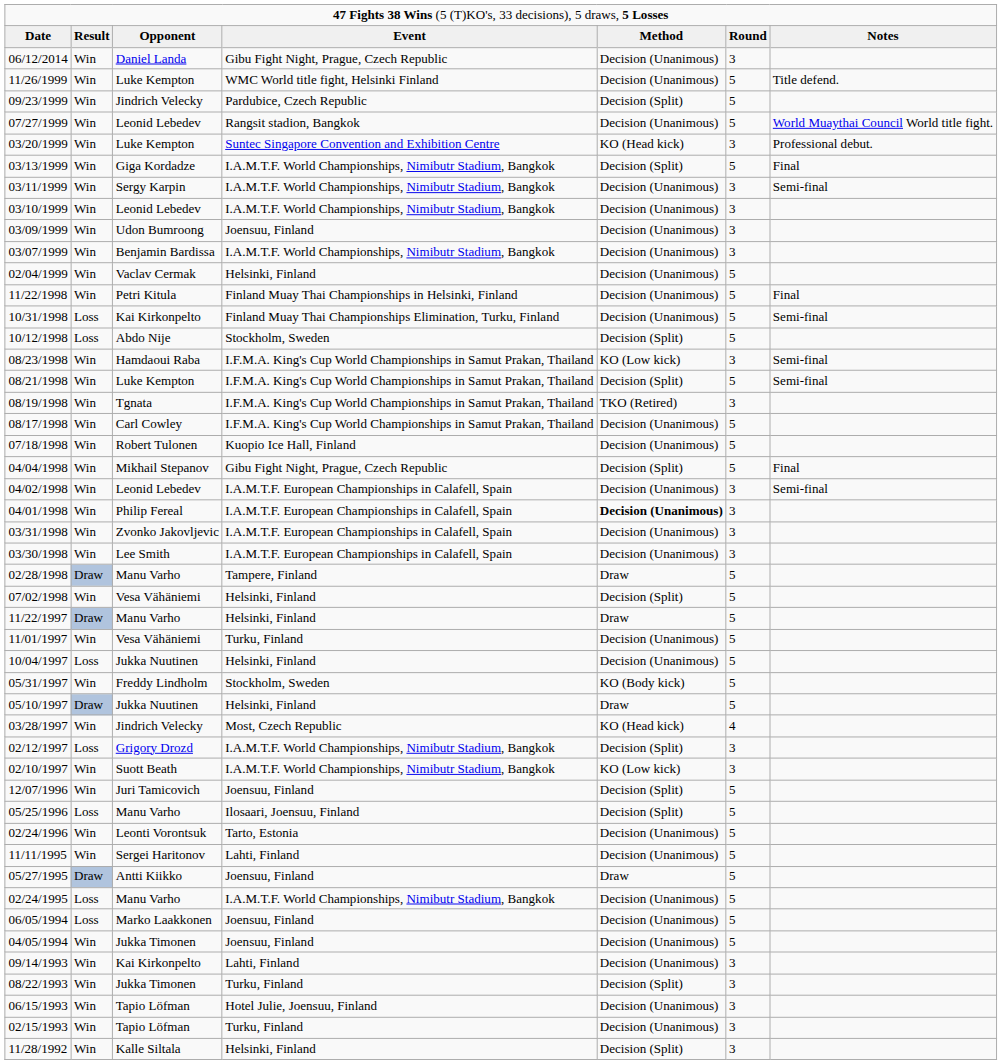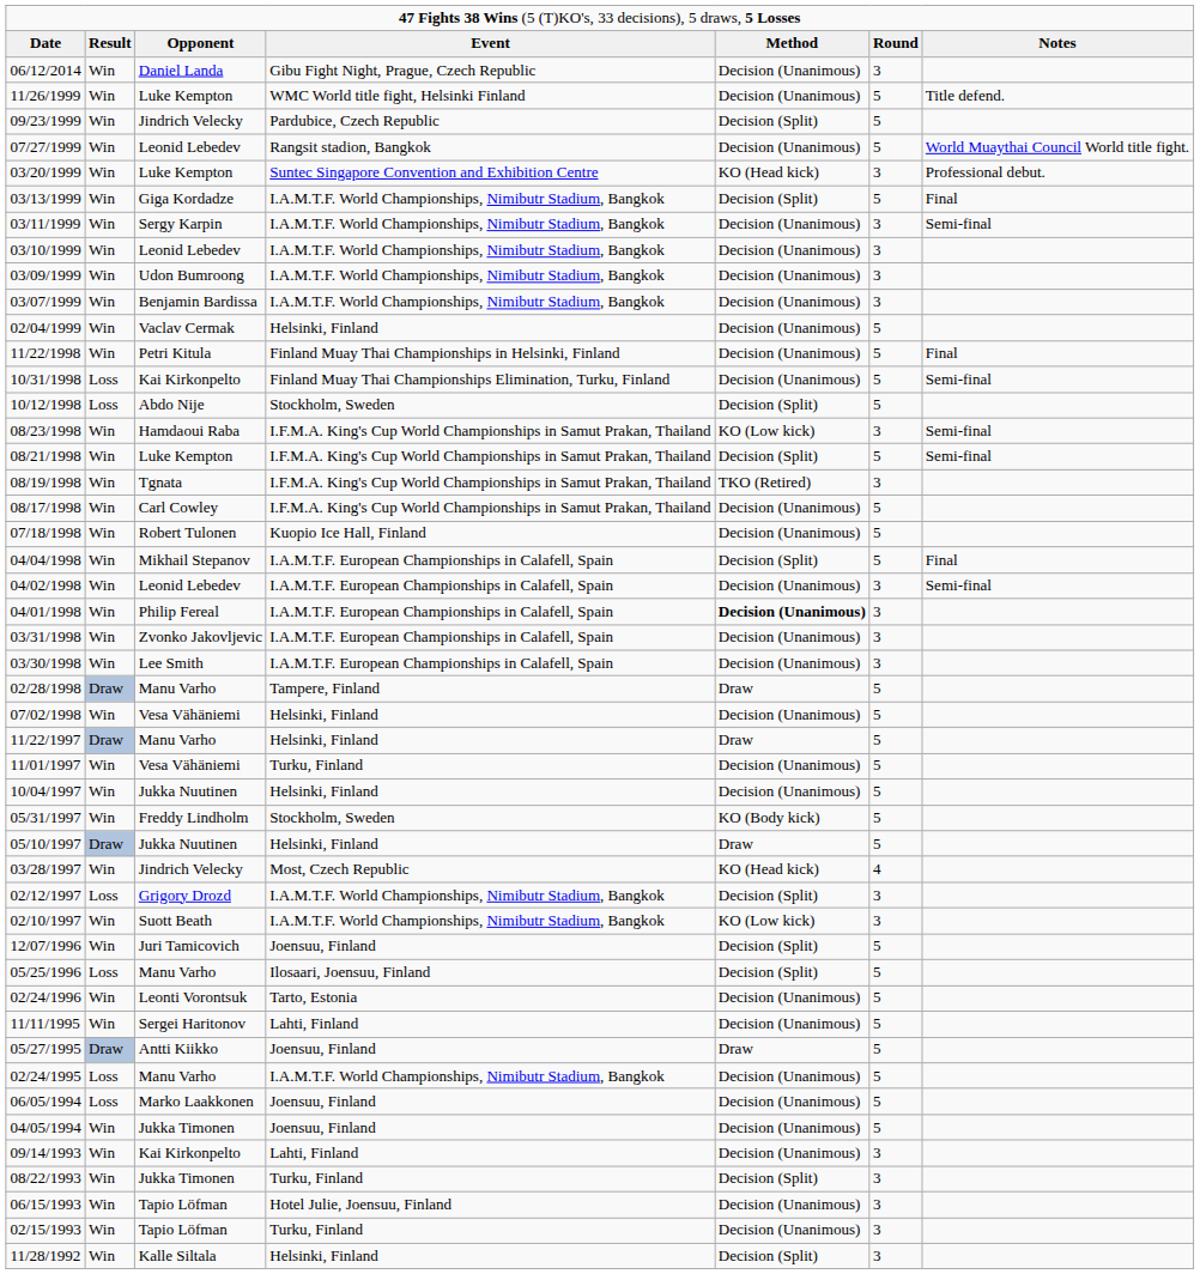 <table class="wikitable" style="margin:0.5em auto; font-size:85%">
 <tr>
 <td style="text-align: center" colspan=8><strong>47 Fights</strong> <strong>38 Wins</strong> (5 (T)KO's, 33 decisions), 5 draws, <strong>5 Losses</strong></td>
 </tr>
 <tr>
 <td align="center" style="border-style: none none solid solid; background: #f0f0f0"><strong>Date</strong></td>
 <td align="center" style="border-style: none none solid solid; background: #f0f0f0"><strong>Result</strong></td>
 <td align="center" style="border-style: none none solid solid; background: #f0f0f0"><strong>Opponent</strong></td>
 <td align="center" style="border-style: none none solid solid; background: #f0f0f0"><strong>Event</strong></td>
 <td align="center" style="border-style: none none solid solid; background: #f0f0f0"><strong>Method</strong></td>
 <td align="center" style="border-style: none none solid solid; background: #f0f0f0"><strong>Round</strong></td>
 <td align="center" style="border-style: none none solid solid; background: #f0f0f0"><strong>Notes</strong></td>
 </tr>
 <tr>
 <td>06/12/2014</td>
 <td> Win</td>
 <td> <a href='#'>Daniel Landa</a></td>
 <td>Gibu Fight Night, Prague, Czech Republic</td>
 <td>Decision (Unanimous)</td>
 <td>3</td>
 <td></td>
 </tr>
 <tr>
 <td>11/26/1999</td>
 <td> Win</td>
 <td> Luke Kempton</td>
 <td>WMC World title fight, Helsinki Finland</td>
 <td>Decision (Unanimous)</td>
 <td>5</td>
 <td>Title defend.</td>
 </tr>
 <tr>
 <td>09/23/1999</td>
 <td> Win</td>
 <td> Jindrich Velecky</td>
 <td>Pardubice, Czech Republic</td>
 <td>Decision (Split)</td>
 <td>5</td>
 <td></td>
 </tr>
 <tr>
 <td>07/27/1999</td>
 <td> Win</td>
 <td> Leonid Lebedev</td>
 <td>Rangsit stadion, Bangkok</td>
 <td>Decision (Unanimous)</td>
 <td>5</td>
 <td><a href='#'>World Muaythai Council</a> World title fight.</td>
 </tr>
 <tr>
 <td>03/20/1999</td>
 <td> Win</td>
 <td> Luke Kempton</td>
 <td><a href='#'>Suntec Singapore Convention and Exhibition Centre</a></td>
 <td>KO (Head kick)</td>
 <td>3</td>
 <td>Professional debut.</td>
 </tr>
 <tr>
 <td>03/13/1999</td>
 <td> Win</td>
 <td> Giga Kordadze</td>
 <td>I.A.M.T.F. World Championships, <a href='#'>Nimibutr Stadium</a>, Bangkok</td>
 <td>Decision (Split)</td>
 <td>5</td>
 <td>Final</td>
 </tr>
 <tr>
 <td>03/11/1999</td>
 <td> Win</td>
 <td> Sergy Karpin</td>
 <td>I.A.M.T.F. World Championships, <a href='#'>Nimibutr Stadium</a>, Bangkok</td>
 <td>Decision (Unanimous)</td>
 <td>3</td>
 <td>Semi-final</td>
 </tr>
 <tr>
 <td>03/10/1999</td>
 <td> Win</td>
 <td> Leonid Lebedev</td>
 <td>I.A.M.T.F. World Championships, <a href='#'>Nimibutr Stadium</a>, Bangkok</td>
 <td>Decision (Unanimous)</td>
 <td>3</td>
 <td></td>
 </tr>
 <tr>
 <td>03/09/1999</td>
 <td> Win</td>
 <td> Udon Bumroong</td>
-<td>Joensuu, Finland</td>
+<td>I.A.M.T.F. World Championships, <a href='#'>Nimibutr Stadium</a>, Bangkok</td>
 <td>Decision (Unanimous)</td>
 <td>3</td>
 <td></td>
 </tr>
 <tr>
 <td>03/07/1999</td>
 <td> Win</td>
 <td> Benjamin Bardissa</td>
 <td>I.A.M.T.F. World Championships, <a href='#'>Nimibutr Stadium</a>, Bangkok</td>
 <td>Decision (Unanimous)</td>
 <td>3</td>
 <td></td>
 </tr>
 <tr>
 <td>02/04/1999</td>
 <td> Win</td>
 <td> Vaclav Cermak</td>
 <td>Helsinki, Finland</td>
 <td>Decision (Unanimous)</td>
 <td>5</td>
 <td></td>
 </tr>
 <tr>
 <td>11/22/1998</td>
 <td> Win</td>
 <td> Petri Kitula</td>
 <td>Finland Muay Thai Championships in Helsinki, Finland</td>
 <td>Decision (Unanimous)</td>
 <td>5</td>
 <td>Final</td>
 </tr>
 <tr>
 <td>10/31/1998</td>
 <td> Loss</td>
 <td> Kai Kirkonpelto</td>
 <td>Finland Muay Thai Championships Elimination, Turku, Finland</td>
 <td>Decision (Unanimous)</td>
 <td>5</td>
 <td>Semi-final</td>
 </tr>
 <tr>
 <td>10/12/1998</td>
 <td> Loss</td>
 <td> Abdo Nije</td>
 <td>Stockholm, Sweden</td>
 <td>Decision (Split)</td>
 <td>5</td>
 <td></td>
 </tr>
 <tr>
 <td>08/23/1998</td>
 <td> Win</td>
 <td> Hamdaoui Raba</td>
 <td>I.F.M.A. King's Cup World Championships in Samut Prakan, Thailand</td>
 <td>KO (Low kick)</td>
 <td>3</td>
 <td>Semi-final</td>
 </tr>
 <tr>
 <td>08/21/1998</td>
 <td> Win</td>
 <td> Luke Kempton</td>
 <td>I.F.M.A. King's Cup World Championships in Samut Prakan, Thailand</td>
 <td>Decision (Split)</td>
 <td>5</td>
 <td>Semi-final</td>
 </tr>
 <tr>
 <td>08/19/1998</td>
 <td> Win</td>
 <td> Tgnata</td>
 <td>I.F.M.A. King's Cup World Championships in Samut Prakan, Thailand</td>
 <td>TKO (Retired)</td>
 <td>3</td>
 <td></td>
 </tr>
 <tr>
 <td>08/17/1998</td>
 <td> Win</td>
 <td> Carl Cowley</td>
 <td>I.F.M.A. King's Cup World Championships in Samut Prakan, Thailand</td>
 <td>Decision (Unanimous)</td>
 <td>5</td>
 <td></td>
 </tr>
 <tr>
 <td>07/18/1998</td>
 <td> Win</td>
 <td> Robert Tulonen</td>
 <td>Kuopio Ice Hall, Finland</td>
 <td>Decision (Unanimous)</td>
 <td>5</td>
 <td></td>
 </tr>
 <tr>
 <td>04/04/1998</td>
 <td> Win</td>
 <td> Mikhail Stepanov</td>
-<td>Gibu Fight Night, Prague, Czech Republic</td>
+<td>I.A.M.T.F. European Championships in Calafell, Spain</td>
 <td>Decision (Split)</td>
 <td>5</td>
 <td>Final</td>
 </tr>
 <tr>
 <td>04/02/1998</td>
 <td> Win</td>
 <td> Leonid Lebedev</td>
 <td>I.A.M.T.F. European Championships in Calafell, Spain</td>
 <td>Decision (Unanimous)</td>
 <td>3</td>
 <td>Semi-final</td>
 </tr>
 <tr>
 <td>04/01/1998</td>
 <td> Win</td>
 <td> Philip Fereal</td>
 <td>I.A.M.T.F. European Championships in Calafell, Spain</td>
 <td><strong>Decision (Unanimous)</strong></td>
 <td>3</td>
 <td></td>
 </tr>
 <tr>
 <td>03/31/1998</td>
 <td> Win</td>
 <td> Zvonko Jakovljevic</td>
 <td>I.A.M.T.F. European Championships in Calafell, Spain</td>
 <td>Decision (Unanimous)</td>
 <td>3</td>
 <td></td>
 </tr>
 <tr>
 <td>03/30/1998</td>
 <td> Win</td>
 <td> Lee Smith</td>
 <td>I.A.M.T.F. European Championships in Calafell, Spain</td>
 <td>Decision (Unanimous)</td>
 <td>3</td>
 <td></td>
 </tr>
 <tr>
 <td>02/28/1998</td>
 <td style="background: #B0C4DE">Draw</td>
 <td> Manu Varho</td>
 <td>Tampere, Finland</td>
 <td>Draw</td>
 <td>5</td>
 <td></td>
 </tr>
 <tr>
 <td>07/02/1998</td>
 <td> Win</td>
 <td> Vesa Vähäniemi</td>
 <td>Helsinki, Finland</td>
-<td>Decision (Split)</td>
+<td>Decision (Unanimous)</td>
 <td>5</td>
 <td></td>
 </tr>
 <tr>
 <td>11/22/1997</td>
 <td style="background: #B0C4DE">Draw</td>
 <td> Manu Varho</td>
 <td>Helsinki, Finland</td>
 <td>Draw</td>
 <td>5</td>
 <td></td>
 </tr>
 <tr>
 <td>11/01/1997</td>
 <td> Win</td>
 <td> Vesa Vähäniemi</td>
 <td>Turku, Finland</td>
 <td>Decision (Unanimous)</td>
 <td>5</td>
 <td></td>
 </tr>
 <tr>
 <td>10/04/1997</td>
-<td> Loss</td>
+<td> Win</td>
 <td> Jukka Nuutinen</td>
 <td>Helsinki, Finland</td>
 <td>Decision (Unanimous)</td>
 <td>5</td>
 <td></td>
 </tr>
 <tr>
 <td>05/31/1997</td>
 <td> Win</td>
 <td> Freddy Lindholm</td>
 <td>Stockholm, Sweden</td>
 <td>KO (Body kick)</td>
 <td>5</td>
 <td></td>
 </tr>
 <tr>
 <td>05/10/1997</td>
 <td style="background: #B0C4DE">Draw</td>
 <td> Jukka Nuutinen</td>
 <td>Helsinki, Finland</td>
 <td>Draw</td>
 <td>5</td>
 <td></td>
 </tr>
 <tr>
 <td>03/28/1997</td>
 <td> Win</td>
 <td> Jindrich Velecky</td>
 <td>Most, Czech Republic</td>
 <td>KO (Head kick)</td>
 <td>4</td>
 <td></td>
 </tr>
 <tr>
 <td>02/12/1997</td>
 <td> Loss</td>
 <td> <a href='#'>Grigory Drozd</a></td>
 <td>I.A.M.T.F. World Championships, <a href='#'>Nimibutr Stadium</a>, Bangkok</td>
 <td>Decision (Split)</td>
 <td>3</td>
 <td></td>
 </tr>
 <tr>
 <td>02/10/1997</td>
 <td> Win</td>
 <td> Suott Beath</td>
 <td>I.A.M.T.F. World Championships, <a href='#'>Nimibutr Stadium</a>, Bangkok</td>
 <td>KO (Low kick)</td>
 <td>3</td>
 <td></td>
 </tr>
 <tr>
 <td>12/07/1996</td>
 <td> Win</td>
 <td> Juri Tamicovich</td>
 <td>Joensuu, Finland</td>
 <td>Decision (Split)</td>
 <td>5</td>
 <td></td>
 </tr>
 <tr>
 <td>05/25/1996</td>
 <td> Loss</td>
 <td> Manu Varho</td>
 <td>Ilosaari, Joensuu, Finland</td>
 <td>Decision (Split)</td>
 <td>5</td>
 <td></td>
 </tr>
 <tr>
 <td>02/24/1996</td>
 <td> Win</td>
 <td> Leonti Vorontsuk</td>
 <td>Tarto, Estonia</td>
 <td>Decision (Unanimous)</td>
 <td>5</td>
 <td></td>
 </tr>
 <tr>
 <td>11/11/1995</td>
 <td> Win</td>
 <td> Sergei Haritonov</td>
 <td>Lahti, Finland</td>
 <td>Decision (Unanimous)</td>
 <td>5</td>
 <td></td>
 </tr>
 <tr>
 <td>05/27/1995</td>
 <td style="background: #B0C4DE">Draw</td>
 <td> Antti Kiikko</td>
 <td>Joensuu, Finland</td>
 <td>Draw</td>
 <td>5</td>
 <td></td>
 </tr>
 <tr>
 <td>02/24/1995</td>
 <td> Loss</td>
 <td> Manu Varho</td>
 <td>I.A.M.T.F. World Championships, <a href='#'>Nimibutr Stadium</a>, Bangkok</td>
 <td>Decision (Unanimous)</td>
 <td>5</td>
 <td></td>
 </tr>
 <tr>
 <td>06/05/1994</td>
 <td> Loss</td>
 <td> Marko Laakkonen</td>
 <td>Joensuu, Finland</td>
 <td>Decision (Unanimous)</td>
 <td>5</td>
 <td></td>
 </tr>
 <tr>
 <td>04/05/1994</td>
 <td> Win</td>
 <td> Jukka Timonen</td>
 <td>Joensuu, Finland</td>
 <td>Decision (Unanimous)</td>
 <td>5</td>
 <td></td>
 </tr>
 <tr>
 <td>09/14/1993</td>
 <td> Win</td>
 <td> Kai Kirkonpelto</td>
 <td>Lahti, Finland</td>
 <td>Decision (Unanimous)</td>
 <td>3</td>
 <td></td>
 </tr>
 <tr>
 <td>08/22/1993</td>
 <td> Win</td>
 <td> Jukka Timonen</td>
 <td>Turku, Finland</td>
 <td>Decision (Split)</td>
 <td>3</td>
 <td></td>
 </tr>
 <tr>
 <td>06/15/1993</td>
 <td> Win</td>
 <td> Tapio Löfman</td>
 <td>Hotel Julie, Joensuu, Finland</td>
 <td>Decision (Unanimous)</td>
 <td>3</td>
 <td></td>
 </tr>
 <tr>
 <td>02/15/1993</td>
 <td> Win</td>
 <td> Tapio Löfman</td>
 <td>Turku, Finland</td>
 <td>Decision (Unanimous)</td>
 <td>3</td>
 <td></td>
 </tr>
 <tr>
 <td>11/28/1992</td>
 <td> Win</td>
 <td> Kalle Siltala</td>
 <td>Helsinki, Finland</td>
 <td>Decision (Split)</td>
 <td>3</td>
 <td></td>
 </tr>
 </table>
